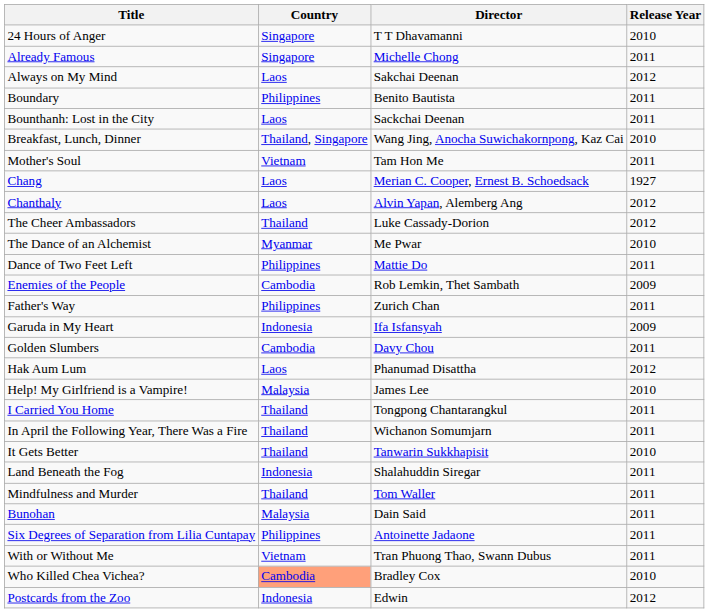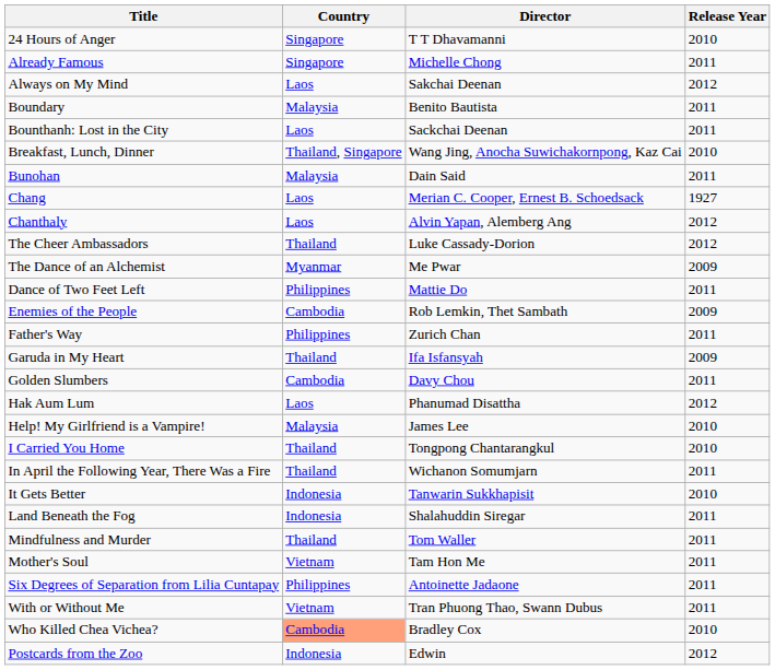 <table class="wikitable">
 <tr>
 <th>Title</th>
 <th>Country</th>
 <th>Director</th>
 <th>Release Year</th>
 </tr>
 <tr>
 <td>24 Hours of Anger</td>
 <td><a href='#'>Singapore</a></td>
 <td>T T Dhavamanni</td>
 <td>2010</td>
 </tr>
 <tr>
 <td><a href='#'>Already Famous</a></td>
 <td><a href='#'>Singapore</a></td>
 <td><a href='#'>Michelle Chong</a></td>
 <td>2011</td>
 </tr>
 <tr>
 <td>Always on My Mind</td>
 <td><a href='#'>Laos</a></td>
 <td>Sakchai Deenan</td>
 <td>2012</td>
 </tr>
 <tr>
 <td>Boundary</td>
-<td><a href='#'>Philippines</a></td>
+<td><a href='#'>Malaysia</a></td>
 <td>Benito Bautista</td>
 <td>2011</td>
 </tr>
 <tr>
 <td>Bounthanh: Lost in the City</td>
 <td><a href='#'>Laos</a></td>
 <td>Sackchai Deenan</td>
 <td>2011</td>
 </tr>
 <tr>
 <td>Breakfast, Lunch, Dinner</td>
 <td><a href='#'>Thailand</a>, <a href='#'>Singapore</a></td>
 <td>Wang Jing, <a href='#'>Anocha Suwichakornpong</a>, Kaz Cai</td>
 <td>2010</td>
 </tr>
 <tr>
-<td>Mother's Soul</td>
-<td><a href='#'>Vietnam</a></td>
-<td>Tam Hon Me</td>
+<td><a href='#'>Bunohan</a></td>
+<td><a href='#'>Malaysia</a></td>
+<td>Dain Said</td>
 <td>2011</td>
 </tr>
 <tr>
 <td><a href='#'>Chang</a></td>
 <td><a href='#'>Laos</a></td>
 <td><a href='#'>Merian C. Cooper</a>, <a href='#'>Ernest B. Schoedsack</a></td>
 <td>1927</td>
 </tr>
 <tr>
 <td><a href='#'>Chanthaly</a></td>
 <td><a href='#'>Laos</a></td>
 <td><a href='#'>Alvin Yapan</a>, Alemberg Ang</td>
 <td>2012</td>
 </tr>
 <tr>
 <td>The Cheer Ambassadors</td>
 <td><a href='#'>Thailand</a></td>
 <td>Luke Cassady-Dorion</td>
 <td>2012</td>
 </tr>
 <tr>
 <td>The Dance of an Alchemist</td>
 <td><a href='#'>Myanmar</a></td>
 <td>Me Pwar</td>
-<td>2010</td>
+<td>2009</td>
 </tr>
 <tr>
 <td>Dance of Two Feet Left</td>
 <td><a href='#'>Philippines</a></td>
 <td><a href='#'>Mattie Do</a></td>
 <td>2011</td>
 </tr>
 <tr>
 <td><a href='#'>Enemies of the People</a></td>
 <td><a href='#'>Cambodia</a></td>
 <td>Rob Lemkin, Thet Sambath</td>
 <td>2009</td>
 </tr>
 <tr>
 <td>Father's Way</td>
 <td><a href='#'>Philippines</a></td>
 <td>Zurich Chan</td>
 <td>2011</td>
 </tr>
 <tr>
 <td>Garuda in My Heart</td>
-<td><a href='#'>Indonesia</a></td>
+<td><a href='#'>Thailand</a></td>
 <td><a href='#'>Ifa Isfansyah</a></td>
 <td>2009</td>
 </tr>
 <tr>
 <td>Golden Slumbers</td>
 <td><a href='#'>Cambodia</a></td>
 <td><a href='#'>Davy Chou</a></td>
 <td>2011</td>
 </tr>
 <tr>
 <td>Hak Aum Lum</td>
 <td><a href='#'>Laos</a></td>
 <td>Phanumad Disattha</td>
 <td>2012</td>
 </tr>
 <tr>
 <td>Help! My Girlfriend is a Vampire!</td>
 <td><a href='#'>Malaysia</a></td>
 <td>James Lee</td>
 <td>2010</td>
 </tr>
 <tr>
 <td><a href='#'>I Carried You Home</a></td>
 <td><a href='#'>Thailand</a></td>
 <td>Tongpong Chantarangkul</td>
-<td>2011</td>
+<td>2010</td>
 </tr>
 <tr>
 <td>In April the Following Year, There Was a Fire</td>
 <td><a href='#'>Thailand</a></td>
 <td>Wichanon Somumjarn</td>
 <td>2011</td>
 </tr>
 <tr>
 <td>It Gets Better</td>
-<td><a href='#'>Thailand</a></td>
+<td><a href='#'>Indonesia</a></td>
 <td><a href='#'>Tanwarin Sukkhapisit</a></td>
 <td>2010</td>
 </tr>
 <tr>
 <td>Land Beneath the Fog</td>
 <td><a href='#'>Indonesia</a></td>
 <td>Shalahuddin Siregar</td>
 <td>2011</td>
 </tr>
 <tr>
 <td>Mindfulness and Murder</td>
 <td><a href='#'>Thailand</a></td>
 <td><a href='#'>Tom Waller</a></td>
 <td>2011</td>
 </tr>
 <tr>
-<td><a href='#'>Bunohan</a></td>
-<td><a href='#'>Malaysia</a></td>
-<td>Dain Said</td>
+<td>Mother's Soul</td>
+<td><a href='#'>Vietnam</a></td>
+<td>Tam Hon Me</td>
 <td>2011</td>
 </tr>
 <tr>
 <td><a href='#'>Six Degrees of Separation from Lilia Cuntapay</a></td>
 <td><a href='#'>Philippines</a></td>
 <td><a href='#'>Antoinette Jadaone</a></td>
 <td>2011</td>
 </tr>
 <tr>
 <td>With or Without Me</td>
 <td><a href='#'>Vietnam</a></td>
 <td>Tran Phuong Thao, Swann Dubus</td>
 <td>2011</td>
 </tr>
 <tr>
 <td>Who Killed Chea Vichea?</td>
 <td style="background: lightsalmon;"><a href='#'>Cambodia</a></td>
 <td>Bradley Cox</td>
 <td>2010</td>
 </tr>
 <tr>
 <td><a href='#'>Postcards from the Zoo</a></td>
 <td><a href='#'>Indonesia</a></td>
 <td>Edwin</td>
 <td>2012</td>
 </tr>
 </table>
